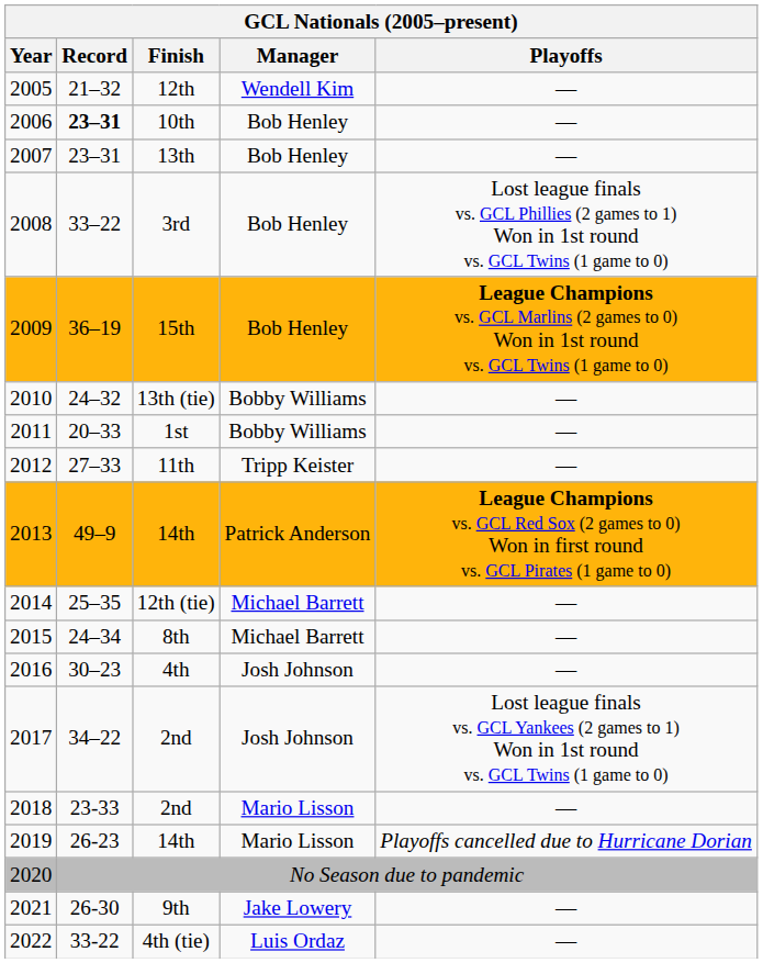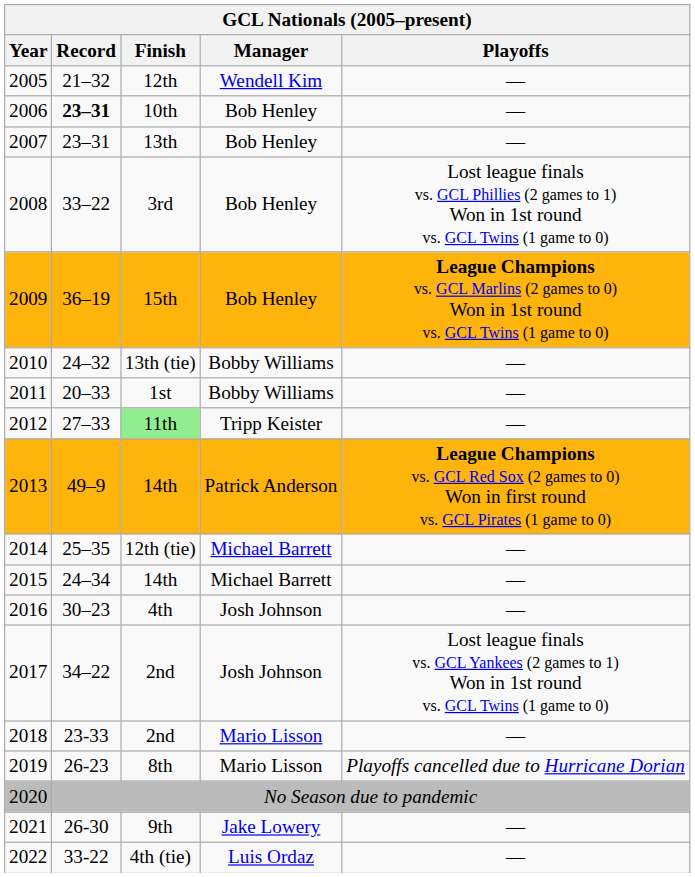 <table class="wikitable">
 <tr>
 <th align=center colspan=5>GCL Nationals (2005–present)</th>
 </tr>
 <tr>
 <th>Year</th>
 <th>Record</th>
 <th>Finish</th>
 <th>Manager</th>
 <th>Playoffs</th>
 </tr>
 <tr align=center>
 <td>2005</td>
 <td>21–32</td>
 <td>12th</td>
 <td><a href='#'>Wendell Kim</a></td>
 <td>—</td>
 </tr>
 <tr align=center>
 <td>2006</td>
 <td><strong>23–31</strong></td>
 <td>10th</td>
 <td>Bob Henley</td>
 <td>—</td>
 </tr>
 <tr align=center>
 <td>2007</td>
 <td>23–31</td>
 <td>13th</td>
 <td>Bob Henley</td>
 <td>—</td>
 </tr>
 <tr align=center>
 <td>2008</td>
 <td>33–22</td>
 <td>3rd</td>
 <td>Bob Henley</td>
 <td>Lost league finals<br><small>vs. <a href='#'>GCL Phillies</a> (2 games to 1)</small><br>Won in 1st round<br><small>vs. <a href='#'>GCL Twins</a> (1 game to 0)</small></td>
 </tr>
 <tr align=center bgcolor="#FFB40B">
 <td>2009</td>
 <td>36–19</td>
 <td>15th</td>
 <td>Bob Henley</td>
 <td><strong>League Champions</strong><br><small>vs. <a href='#'>GCL Marlins</a> (2 games to 0)</small><br>Won in 1st round<br><small>vs. <a href='#'>GCL Twins</a> (1 game to 0)</small></td>
 </tr>
 <tr align=center>
 <td>2010</td>
 <td>24–32</td>
 <td>13th (tie)</td>
 <td>Bobby Williams</td>
 <td>—</td>
 </tr>
 <tr align=center>
 <td>2011</td>
 <td>20–33</td>
 <td>1st</td>
 <td>Bobby Williams</td>
 <td>—</td>
 </tr>
 <tr align=center>
 <td>2012</td>
 <td>27–33</td>
-<td>11th</td>
+<td style="background: lightgreen;">11th</td>
 <td>Tripp Keister</td>
 <td>—</td>
 </tr>
 <tr align=center bgcolor="#FFB40B">
 <td>2013</td>
 <td>49–9</td>
 <td>14th</td>
 <td>Patrick Anderson</td>
 <td><strong>League Champions</strong><br><small>vs. <a href='#'>GCL Red Sox</a> (2 games to 0)</small><br>Won in first round<br><small>vs. <a href='#'>GCL Pirates</a> (1 game to 0)</small></td>
 </tr>
 <tr align=center>
 <td>2014</td>
 <td>25–35</td>
 <td>12th (tie)</td>
 <td><a href='#'>Michael Barrett</a></td>
 <td>—</td>
 </tr>
 <tr align=center>
 <td>2015</td>
 <td>24–34</td>
-<td>8th</td>
+<td>14th</td>
 <td>Michael Barrett</td>
 <td>—</td>
 </tr>
 <tr align=center>
 <td>2016</td>
 <td>30–23</td>
 <td>4th</td>
 <td>Josh Johnson</td>
 <td>—</td>
 </tr>
 <tr align=center>
 <td>2017</td>
 <td>34–22</td>
 <td>2nd</td>
 <td>Josh Johnson</td>
 <td>Lost league finals<br><small>vs. <a href='#'>GCL Yankees</a> (2 games to 1)</small><br>Won in 1st round<br><small>vs. <a href='#'>GCL Twins</a> (1 game to 0)</small></td>
 </tr>
 <tr align=center>
 <td>2018</td>
 <td>23-33</td>
 <td>2nd</td>
 <td><a href='#'>Mario Lisson</a></td>
 <td>—</td>
 </tr>
 <tr align=center>
 <td>2019</td>
 <td>26-23</td>
-<td>14th</td>
+<td>8th</td>
 <td>Mario Lisson</td>
 <td><em>Playoffs cancelled due to <a href='#'>Hurricane Dorian</a></em></td>
 </tr>
 <tr align=center bgcolor="#BBBBBB">
 <td>2020</td>
 <td colspan=4><em>No Season due to pandemic</em></td>
 </tr>
 <tr align=center>
 <td>2021</td>
 <td>26-30</td>
 <td>9th</td>
 <td><a href='#'>Jake Lowery</a></td>
 <td>—</td>
 </tr>
 <tr align=center>
 <td>2022</td>
 <td>33-22</td>
 <td>4th (tie)</td>
 <td><a href='#'>Luis Ordaz</a></td>
 <td>—</td>
 </tr>
 </table>
